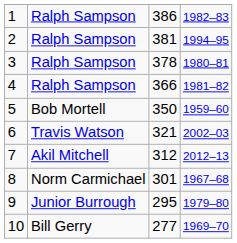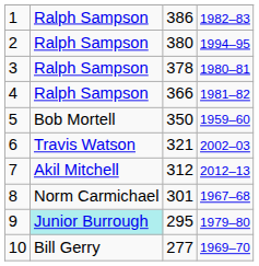 <table class="wikitable">
 <tr>
 </tr>
 <tr>
 <td>1</td>
 <td><a href='#'>Ralph Sampson</a></td>
 <td>386</td>
 <td style="font-size:80%;"><a href='#'>1982–83</a></td>
 </tr>
 <tr>
 <td>2</td>
 <td><a href='#'>Ralph Sampson</a></td>
-<td>381</td>
+<td>380</td>
 <td style="font-size:80%;"><a href='#'>1994–95</a></td>
 </tr>
 <tr>
 <td>3</td>
 <td><a href='#'>Ralph Sampson</a></td>
 <td>378</td>
 <td style="font-size:80%;"><a href='#'>1980–81</a></td>
 </tr>
 <tr>
 <td>4</td>
 <td><a href='#'>Ralph Sampson</a></td>
 <td>366</td>
 <td style="font-size:80%;"><a href='#'>1981–82</a></td>
 </tr>
 <tr>
 <td>5</td>
 <td>Bob Mortell</td>
 <td>350</td>
 <td style="font-size:80%;"><a href='#'>1959–60</a></td>
 </tr>
 <tr>
 <td>6</td>
 <td><a href='#'>Travis Watson</a></td>
 <td>321</td>
 <td style="font-size:80%;"><a href='#'>2002–03</a></td>
 </tr>
 <tr>
 <td>7</td>
 <td><a href='#'>Akil Mitchell</a></td>
 <td>312</td>
 <td style="font-size:80%;"><a href='#'>2012–13</a></td>
 </tr>
 <tr>
 <td>8</td>
 <td>Norm Carmichael</td>
 <td>301</td>
 <td style="font-size:80%;"><a href='#'>1967–68</a></td>
 </tr>
 <tr>
 <td>9</td>
-<td><a href='#'>Junior Burrough</a></td>
+<td style="background: paleturquoise;"><a href='#'>Junior Burrough</a></td>
 <td>295</td>
 <td style="font-size:80%;"><a href='#'>1979–80</a></td>
 </tr>
 <tr>
 <td>10</td>
 <td>Bill Gerry</td>
 <td>277</td>
 <td style="font-size:80%;"><a href='#'>1969–70</a></td>
 </tr>
 </table>
